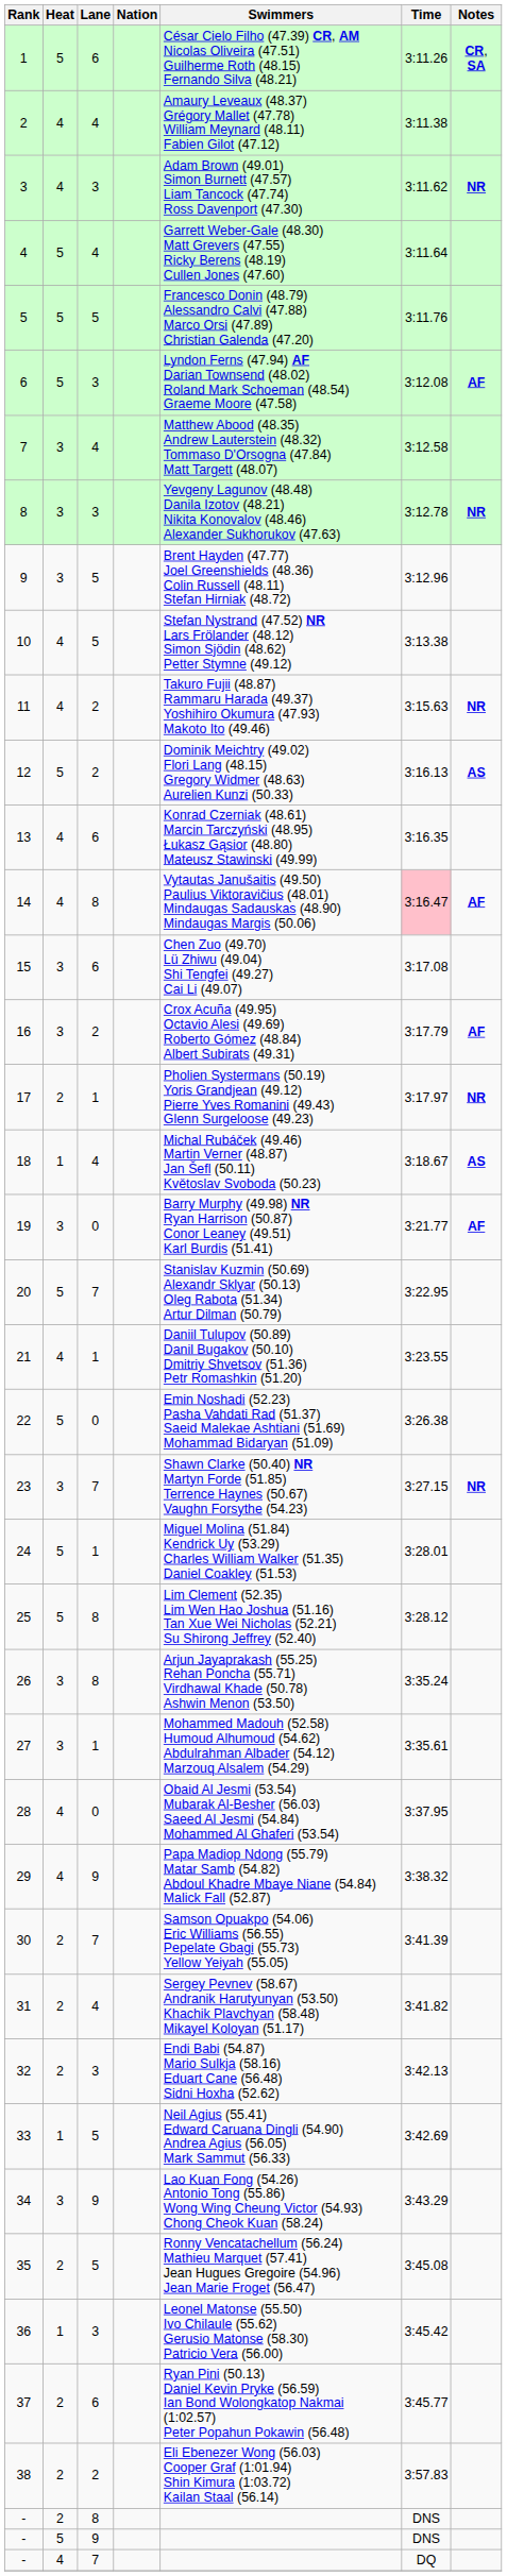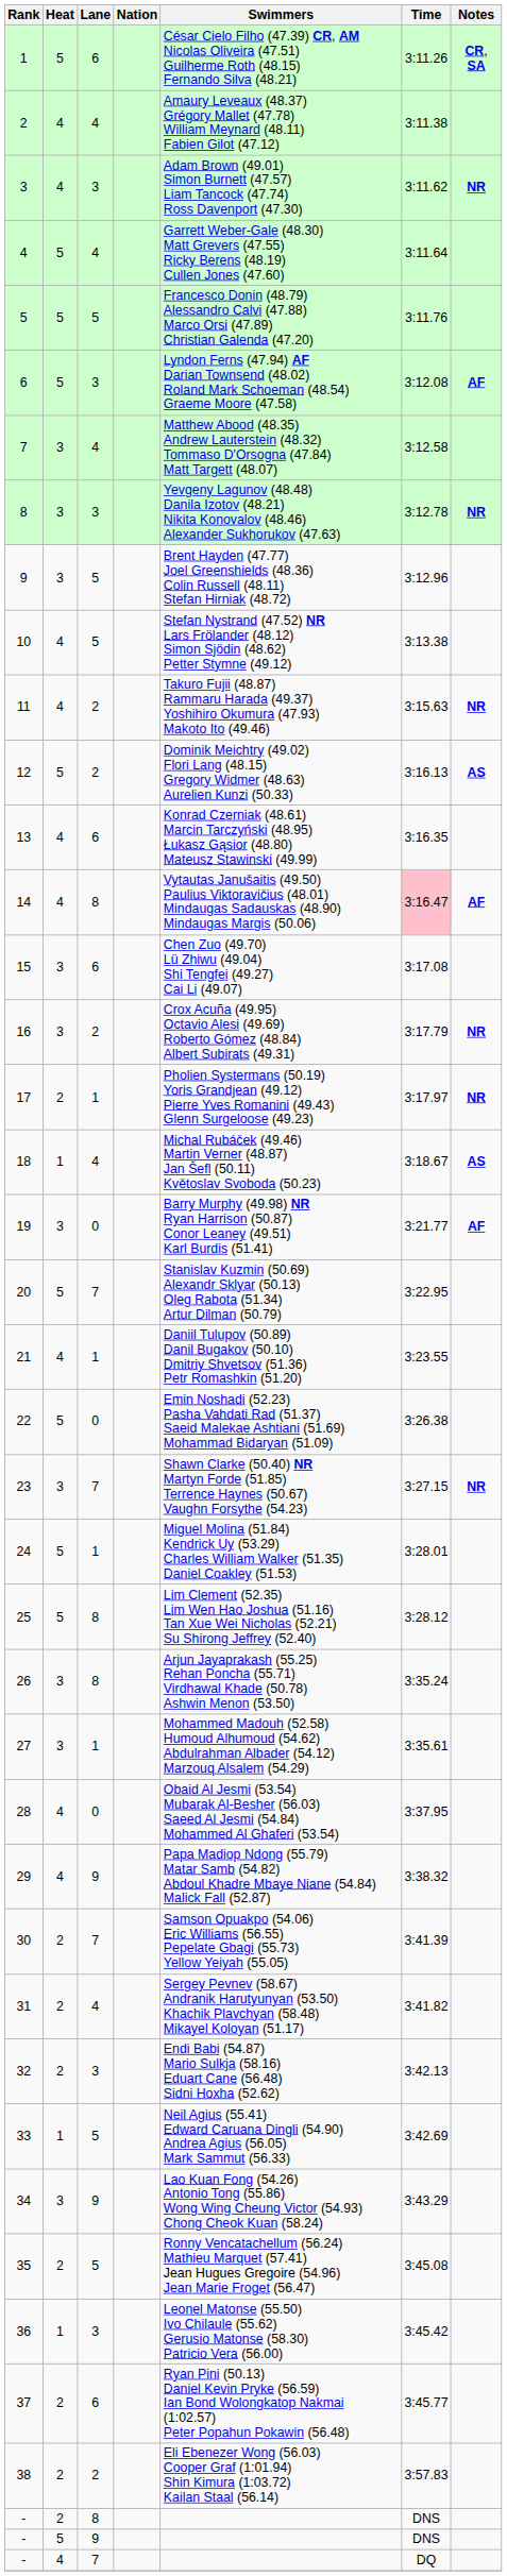 <table class="wikitable sortable" style="text-align:center">
 <tr>
 <th>Rank</th>
 <th>Heat</th>
 <th>Lane</th>
 <th>Nation</th>
 <th>Swimmers</th>
 <th>Time</th>
 <th>Notes</th>
 </tr>
 <tr bgcolor=ccffcc>
 <td>1</td>
 <td>5</td>
 <td>6</td>
 <td align=left></td>
 <td align=left><a href='#'>César Cielo Filho</a> (47.39) <strong><a href='#'>CR</a></strong>, <strong><a href='#'>AM</a></strong> <br> <a href='#'>Nicolas Oliveira</a> (47.51) <br> <a href='#'>Guilherme Roth</a> (48.15)   <br> <a href='#'>Fernando Silva</a> (48.21)</td>
 <td>3:11.26</td>
 <td><strong><a href='#'>CR</a></strong>, <strong><a href='#'>SA</a></strong></td>
 </tr>
 <tr bgcolor=ccffcc>
 <td>2</td>
 <td>4</td>
 <td>4</td>
 <td align=left></td>
 <td align=left><a href='#'>Amaury Leveaux</a> (48.37) <br> <a href='#'>Grégory Mallet</a> (47.78) <br> <a href='#'>William Meynard</a> (48.11) <br> <a href='#'>Fabien Gilot</a> (47.12)</td>
 <td>3:11.38</td>
 <td></td>
 </tr>
 <tr bgcolor=ccffcc>
 <td>3</td>
 <td>4</td>
 <td>3</td>
 <td align=left></td>
 <td align=left><a href='#'>Adam Brown</a> (49.01) <br> <a href='#'>Simon Burnett</a> (47.57) <br> <a href='#'>Liam Tancock</a> (47.74) <br> <a href='#'>Ross Davenport</a> (47.30)</td>
 <td>3:11.62</td>
 <td><strong><a href='#'>NR</a></strong></td>
 </tr>
 <tr bgcolor=ccffcc>
 <td>4</td>
 <td>5</td>
 <td>4</td>
 <td align=left></td>
 <td align=left><a href='#'>Garrett Weber-Gale</a> (48.30) <br> <a href='#'>Matt Grevers</a> (47.55) <br> <a href='#'>Ricky Berens</a> (48.19) <br> <a href='#'>Cullen Jones</a> (47.60)</td>
 <td>3:11.64</td>
 <td></td>
 </tr>
 <tr bgcolor=ccffcc>
 <td>5</td>
 <td>5</td>
 <td>5</td>
 <td align=left></td>
 <td align=left><a href='#'>Francesco Donin</a> (48.79) <br> <a href='#'>Alessandro Calvi</a> (47.88) <br> <a href='#'>Marco Orsi</a> (47.89) <br> <a href='#'>Christian Galenda</a> (47.20)</td>
 <td>3:11.76</td>
 <td></td>
 </tr>
 <tr bgcolor=ccffcc>
 <td>6</td>
 <td>5</td>
 <td>3</td>
 <td align=left></td>
 <td align=left><a href='#'>Lyndon Ferns</a> (47.94) <strong><a href='#'>AF</a></strong> <br> <a href='#'>Darian Townsend</a> (48.02) <br> <a href='#'>Roland Mark Schoeman</a> (48.54) <br> <a href='#'>Graeme Moore</a> (47.58)</td>
 <td>3:12.08</td>
 <td><strong><a href='#'>AF</a></strong></td>
 </tr>
 <tr bgcolor=ccffcc>
 <td>7</td>
 <td>3</td>
 <td>4</td>
 <td align=left></td>
 <td align=left><a href='#'>Matthew Abood</a> (48.35) <br> <a href='#'>Andrew Lauterstein</a> (48.32) <br> <a href='#'>Tommaso D'Orsogna</a> (47.84) <br> <a href='#'>Matt Targett</a> (48.07)</td>
 <td>3:12.58</td>
 <td></td>
 </tr>
 <tr bgcolor=ccffcc>
 <td>8</td>
 <td>3</td>
 <td>3</td>
 <td align=left></td>
 <td align=left><a href='#'>Yevgeny Lagunov</a> (48.48) <br> <a href='#'>Danila Izotov</a> (48.21) <br> <a href='#'>Nikita Konovalov</a> (48.46) <br> <a href='#'>Alexander Sukhorukov</a> (47.63)</td>
 <td>3:12.78</td>
 <td><strong><a href='#'>NR</a></strong></td>
 </tr>
 <tr>
 <td>9</td>
 <td>3</td>
 <td>5</td>
 <td align=left></td>
 <td align=left><a href='#'>Brent Hayden</a> (47.77)<br> <a href='#'>Joel Greenshields</a> (48.36) <br> <a href='#'>Colin Russell</a> (48.11) <br> <a href='#'>Stefan Hirniak</a> (48.72)</td>
 <td>3:12.96</td>
 <td></td>
 </tr>
 <tr>
 <td>10</td>
 <td>4</td>
 <td>5</td>
 <td align=left></td>
 <td align=left><a href='#'>Stefan Nystrand</a> (47.52) <strong><a href='#'>NR</a></strong> <br> <a href='#'>Lars Frölander</a> (48.12) <br> <a href='#'>Simon Sjödin</a> (48.62) <br> <a href='#'>Petter Stymne</a> (49.12)</td>
 <td>3:13.38</td>
 <td></td>
 </tr>
 <tr>
 <td>11</td>
 <td>4</td>
 <td>2</td>
 <td align=left></td>
 <td align=left><a href='#'>Takuro Fujii</a> (48.87) <br> <a href='#'>Rammaru Harada</a> (49.37) <br> <a href='#'>Yoshihiro Okumura</a> (47.93) <br> <a href='#'>Makoto Ito</a> (49.46)</td>
 <td>3:15.63</td>
 <td><strong><a href='#'>NR</a></strong></td>
 </tr>
 <tr>
 <td>12</td>
 <td>5</td>
 <td>2</td>
 <td align=left></td>
 <td align=left><a href='#'>Dominik Meichtry</a> (49.02) <br> <a href='#'>Flori Lang</a> (48.15) <br> <a href='#'>Gregory Widmer</a> (48.63) <br> <a href='#'>Aurelien Kunzi</a> (50.33)</td>
 <td>3:16.13</td>
 <td><strong><a href='#'>AS</a></strong></td>
 </tr>
 <tr>
 <td>13</td>
 <td>4</td>
 <td>6</td>
 <td align=left></td>
 <td align=left><a href='#'>Konrad Czerniak</a> (48.61) <br> <a href='#'>Marcin Tarczyński</a> (48.95) <br> <a href='#'>Łukasz Gąsior</a> (48.80) <br> <a href='#'>Mateusz Stawinski</a> (49.99)</td>
 <td>3:16.35</td>
 <td></td>
 </tr>
 <tr>
 <td>14</td>
 <td>4</td>
 <td>8</td>
 <td align=left></td>
 <td align=left><a href='#'>Vytautas Janušaitis</a> (49.50) <br> <a href='#'>Paulius Viktoravičius</a> (48.01) <br> <a href='#'>Mindaugas Sadauskas</a> (48.90) <br> <a href='#'>Mindaugas Margis</a> (50.06)</td>
 <td style="background: pink;">3:16.47</td>
 <td><strong><a href='#'>AF</a></strong></td>
 </tr>
 <tr>
 <td>15</td>
 <td>3</td>
 <td>6</td>
 <td align=left></td>
 <td align=left><a href='#'>Chen Zuo</a> (49.70) <br> <a href='#'>Lü Zhiwu</a> (49.04) <br> <a href='#'>Shi Tengfei</a> (49.27) <br> <a href='#'>Cai Li</a> (49.07)</td>
 <td>3:17.08</td>
 <td></td>
 </tr>
 <tr>
 <td>16</td>
 <td>3</td>
 <td>2</td>
 <td align=left></td>
 <td align=left><a href='#'>Crox Acuña</a> (49.95) <br> <a href='#'>Octavio Alesi</a> (49.69) <br> <a href='#'>Roberto Gómez</a> (48.84) <br> <a href='#'>Albert Subirats</a> (49.31)</td>
 <td>3:17.79</td>
-<td><strong><a href='#'>AF</a></strong></td>
+<td><strong><a href='#'>NR</a></strong></td>
 </tr>
 <tr>
 <td>17</td>
 <td>2</td>
 <td>1</td>
 <td align=left></td>
 <td align=left><a href='#'>Pholien Systermans</a> (50.19) <br> <a href='#'>Yoris Grandjean</a> (49.12) <br> <a href='#'>Pierre Yves Romanini</a> (49.43) <br> <a href='#'>Glenn Surgeloose</a> (49.23)</td>
 <td>3:17.97</td>
 <td><strong><a href='#'>NR</a></strong></td>
 </tr>
 <tr>
 <td>18</td>
 <td>1</td>
 <td>4</td>
 <td align=left></td>
 <td align=left><a href='#'>Michal Rubáček</a> (49.46) <br> <a href='#'>Martin Verner</a> (48.87) <br> <a href='#'>Jan Šefl</a> (50.11) <br> <a href='#'>Květoslav Svoboda</a> (50.23)</td>
 <td>3:18.67</td>
 <td><strong><a href='#'>AS</a></strong></td>
 </tr>
 <tr>
 <td>19</td>
 <td>3</td>
 <td>0</td>
 <td align=left></td>
 <td align=left><a href='#'>Barry Murphy</a> (49.98) <strong><a href='#'>NR</a></strong><br> <a href='#'>Ryan Harrison</a> (50.87) <br> <a href='#'>Conor Leaney</a> (49.51) <br> <a href='#'>Karl Burdis</a> (51.41)</td>
 <td>3:21.77</td>
 <td><strong><a href='#'>AF</a></strong></td>
 </tr>
 <tr>
 <td>20</td>
 <td>5</td>
 <td>7</td>
 <td align=left></td>
 <td align=left><a href='#'>Stanislav Kuzmin</a> (50.69) <br> <a href='#'>Alexandr Sklyar</a> (50.13) <br> <a href='#'>Oleg Rabota</a> (51.34) <br> <a href='#'>Artur Dilman</a> (50.79)</td>
 <td>3:22.95</td>
 <td></td>
 </tr>
 <tr>
 <td>21</td>
 <td>4</td>
 <td>1</td>
 <td align=left></td>
 <td align=left><a href='#'>Daniil Tulupov</a> (50.89) <br> <a href='#'>Danil Bugakov</a> (50.10) <br> <a href='#'>Dmitriy Shvetsov</a> (51.36) <br> <a href='#'>Petr Romashkin</a> (51.20)</td>
 <td>3:23.55</td>
 <td></td>
 </tr>
 <tr>
 <td>22</td>
 <td>5</td>
 <td>0</td>
 <td align=left></td>
 <td align=left><a href='#'>Emin Noshadi</a> (52.23) <br> <a href='#'>Pasha Vahdati Rad</a> (51.37) <br> <a href='#'>Saeid Malekae Ashtiani</a> (51.69) <br> <a href='#'>Mohammad Bidaryan</a> (51.09)</td>
 <td>3:26.38</td>
 <td></td>
 </tr>
 <tr>
 <td>23</td>
 <td>3</td>
 <td>7</td>
 <td align=left></td>
 <td align=left><a href='#'>Shawn Clarke</a> (50.40) <strong><a href='#'>NR</a></strong><br> <a href='#'>Martyn Forde</a> (51.85) <br> <a href='#'>Terrence Haynes</a> (50.67) <br> <a href='#'>Vaughn Forsythe</a> (54.23)</td>
 <td>3:27.15</td>
 <td><strong><a href='#'>NR</a></strong></td>
 </tr>
 <tr>
 <td>24</td>
 <td>5</td>
 <td>1</td>
 <td align=left></td>
 <td align=left><a href='#'>Miguel Molina</a> (51.84) <br> <a href='#'>Kendrick Uy</a> (53.29) <br> <a href='#'>Charles William Walker</a> (51.35) <br> <a href='#'>Daniel Coakley</a> (51.53)</td>
 <td>3:28.01</td>
 <td></td>
 </tr>
 <tr>
 <td>25</td>
 <td>5</td>
 <td>8</td>
 <td align=left></td>
 <td align=left><a href='#'>Lim Clement</a> (52.35) <br> <a href='#'>Lim Wen Hao Joshua</a> (51.16) <br> <a href='#'>Tan Xue Wei Nicholas</a> (52.21) <br> <a href='#'>Su Shirong Jeffrey</a> (52.40)</td>
 <td>3:28.12</td>
 <td></td>
 </tr>
 <tr>
 <td>26</td>
 <td>3</td>
 <td>8</td>
 <td align=left></td>
 <td align=left><a href='#'>Arjun Jayaprakash</a> (55.25) <br> <a href='#'>Rehan Poncha</a> (55.71) <br> <a href='#'>Virdhawal Khade</a> (50.78) <br> <a href='#'>Ashwin Menon</a> (53.50)</td>
 <td>3:35.24</td>
 <td></td>
 </tr>
 <tr>
 <td>27</td>
 <td>3</td>
 <td>1</td>
 <td align=left></td>
 <td align=left><a href='#'>Mohammed Madouh</a> (52.58) <br> <a href='#'>Humoud Alhumoud</a> (54.62) <br> <a href='#'>Abdulrahman Albader</a> (54.12) <br> <a href='#'>Marzouq Alsalem</a> (54.29)</td>
 <td>3:35.61</td>
 <td></td>
 </tr>
 <tr>
 <td>28</td>
 <td>4</td>
 <td>0</td>
 <td align=left></td>
 <td align=left><a href='#'>Obaid Al Jesmi</a> (53.54) <br> <a href='#'>Mubarak Al-Besher</a> (56.03) <br> <a href='#'>Saeed Al Jesmi</a> (54.84) <br> <a href='#'>Mohammed Al Ghaferi</a> (53.54)</td>
 <td>3:37.95</td>
 <td></td>
 </tr>
 <tr>
 <td>29</td>
 <td>4</td>
 <td>9</td>
 <td align=left></td>
 <td align=left><a href='#'>Papa Madiop Ndong</a> (55.79) <br> <a href='#'>Matar Samb</a> (54.82) <br> <a href='#'>Abdoul Khadre Mbaye Niane</a> (54.84) <br> <a href='#'>Malick Fall</a> (52.87)</td>
 <td>3:38.32</td>
 <td></td>
 </tr>
 <tr>
 <td>30</td>
 <td>2</td>
 <td>7</td>
 <td align=left></td>
 <td align=left><a href='#'>Samson Opuakpo</a> (54.06) <br> <a href='#'>Eric Williams</a> (56.55) <br> <a href='#'>Pepelate Gbagi</a> (55.73) <br> <a href='#'>Yellow Yeiyah</a> (55.05)</td>
 <td>3:41.39</td>
 <td></td>
 </tr>
 <tr>
 <td>31</td>
 <td>2</td>
 <td>4</td>
 <td align=left></td>
 <td align=left><a href='#'>Sergey Pevnev</a> (58.67) <br> <a href='#'>Andranik Harutyunyan</a> (53.50) <br> <a href='#'>Khachik Plavchyan</a> (58.48) <br> <a href='#'>Mikayel Koloyan</a> (51.17)</td>
 <td>3:41.82</td>
 <td></td>
 </tr>
 <tr>
 <td>32</td>
 <td>2</td>
 <td>3</td>
 <td align=left></td>
 <td align=left><a href='#'>Endi Babi</a> (54.87) <br> <a href='#'>Mario Sulkja</a> (58.16) <br> <a href='#'>Eduart Cane</a> (56.48) <br> <a href='#'>Sidni Hoxha</a> (52.62)</td>
 <td>3:42.13</td>
 <td></td>
 </tr>
 <tr>
 <td>33</td>
 <td>1</td>
 <td>5</td>
 <td align=left></td>
 <td align=left><a href='#'>Neil Agius</a> (55.41) <br> <a href='#'>Edward Caruana Dingli</a> (54.90) <br> <a href='#'>Andrea Agius</a> (56.05) <br> <a href='#'>Mark Sammut</a> (56.33)</td>
 <td>3:42.69</td>
 <td></td>
 </tr>
 <tr>
 <td>34</td>
 <td>3</td>
 <td>9</td>
 <td align=left></td>
 <td align=left><a href='#'>Lao Kuan Fong</a> (54.26) <br> <a href='#'>Antonio Tong</a> (55.86) <br> <a href='#'>Wong Wing Cheung Victor</a> (54.93) <br> <a href='#'>Chong Cheok Kuan</a> (58.24)</td>
 <td>3:43.29</td>
 <td></td>
 </tr>
 <tr>
 <td>35</td>
 <td>2</td>
 <td>5</td>
 <td align=left></td>
 <td align=left><a href='#'>Ronny Vencatachellum</a> (56.24) <br> <a href='#'>Mathieu Marquet</a> (57.41) <br> Jean Hugues Gregoire (54.96) <br> <a href='#'>Jean Marie Froget</a> (56.47)</td>
 <td>3:45.08</td>
 <td></td>
 </tr>
 <tr>
 <td>36</td>
 <td>1</td>
 <td>3</td>
 <td align=left></td>
 <td align=left><a href='#'>Leonel Matonse</a> (55.50) <br> <a href='#'>Ivo Chilaule</a> (55.62) <br> <a href='#'>Gerusio Matonse</a> (58.30) <br> <a href='#'>Patricio Vera</a> (56.00)</td>
 <td>3:45.42</td>
 <td></td>
 </tr>
 <tr>
 <td>37</td>
 <td>2</td>
 <td>6</td>
 <td align=left></td>
 <td align=left><a href='#'>Ryan Pini</a> (50.13) <br> <a href='#'>Daniel Kevin Pryke</a> (56.59) <br> <a href='#'>Ian Bond Wolongkatop Nakmai</a> (1:02.57) <br> <a href='#'>Peter Popahun Pokawin</a> (56.48)</td>
 <td>3:45.77</td>
 <td></td>
 </tr>
 <tr>
 <td>38</td>
 <td>2</td>
 <td>2</td>
 <td align=left></td>
 <td align=left><a href='#'>Eli Ebenezer Wong</a> (56.03) <br> <a href='#'>Cooper Graf</a> (1:01.94) <br> <a href='#'>Shin Kimura</a> (1:03.72) <br> <a href='#'>Kailan Staal</a> (56.14)</td>
 <td>3:57.83</td>
 <td></td>
 </tr>
 <tr>
 <td>-</td>
 <td>2</td>
 <td>8</td>
 <td align=left></td>
 <td align=left></td>
 <td>DNS</td>
 <td></td>
 </tr>
 <tr>
 <td>-</td>
 <td>5</td>
 <td>9</td>
 <td align=left></td>
 <td align=left></td>
 <td>DNS</td>
 <td></td>
 </tr>
 <tr>
 <td>-</td>
 <td>4</td>
 <td>7</td>
 <td align=left></td>
 <td align=left></td>
 <td>DQ</td>
 <td></td>
 </tr>
 <tr>
 </tr>
 </table>
